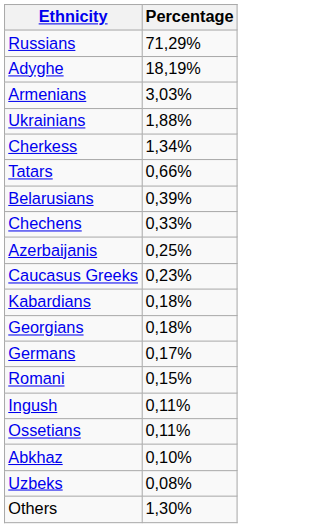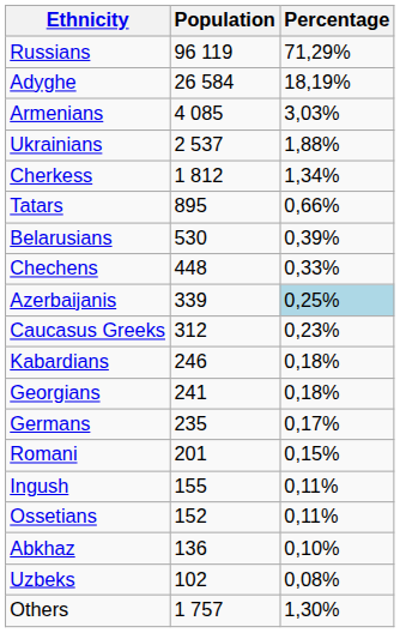 <table class="wikitable sortable">
 <tr>
 <th><a href='#'>Ethnicity</a></th>
+<th>Population</th>
 <th>Percentage</th>
 </tr>
 <tr>
 <td><a href='#'>Russians</a></td>
+<td>96 119</td>
 <td>71,29%</td>
 </tr>
 <tr>
 <td><a href='#'>Adyghe</a></td>
+<td>26 584</td>
 <td>18,19%</td>
 </tr>
 <tr>
 <td><a href='#'>Armenians</a></td>
+<td>4 085</td>
 <td>3,03%</td>
 </tr>
 <tr>
 <td><a href='#'>Ukrainians</a></td>
+<td>2 537</td>
 <td>1,88%</td>
 </tr>
 <tr>
 <td><a href='#'>Cherkess</a></td>
+<td>1 812</td>
 <td>1,34%</td>
 </tr>
 <tr>
 <td><a href='#'>Tatars</a></td>
+<td>895</td>
 <td>0,66%</td>
 </tr>
 <tr>
 <td><a href='#'>Belarusians</a></td>
+<td>530</td>
 <td>0,39%</td>
 </tr>
 <tr>
 <td><a href='#'>Chechens</a></td>
+<td>448</td>
 <td>0,33%</td>
 </tr>
 <tr>
 <td><a href='#'>Azerbaijanis</a></td>
-<td>0,25%</td>
+<td>339</td>
+<td style="background: lightblue;">0,25%</td>
 </tr>
 <tr>
 <td><a href='#'>Caucasus Greeks</a></td>
+<td>312</td>
 <td>0,23%</td>
 </tr>
 <tr>
 <td><a href='#'>Kabardians</a></td>
+<td>246</td>
 <td>0,18%</td>
 </tr>
 <tr>
 <td><a href='#'>Georgians</a></td>
+<td>241</td>
 <td>0,18%</td>
 </tr>
 <tr>
 <td><a href='#'>Germans</a></td>
+<td>235</td>
 <td>0,17%</td>
 </tr>
 <tr>
 <td><a href='#'>Romani</a></td>
+<td>201</td>
 <td>0,15%</td>
 </tr>
 <tr>
 <td><a href='#'>Ingush</a></td>
+<td>155</td>
 <td>0,11%</td>
 </tr>
 <tr>
 <td><a href='#'>Ossetians</a></td>
+<td>152</td>
 <td>0,11%</td>
 </tr>
 <tr>
 <td><a href='#'>Abkhaz</a></td>
+<td>136</td>
 <td>0,10%</td>
 </tr>
 <tr>
 <td><a href='#'>Uzbeks</a></td>
+<td>102</td>
 <td>0,08%</td>
 </tr>
 <tr>
 <td>Others</td>
+<td>1 757</td>
 <td>1,30%</td>
 </tr>
 </table>
